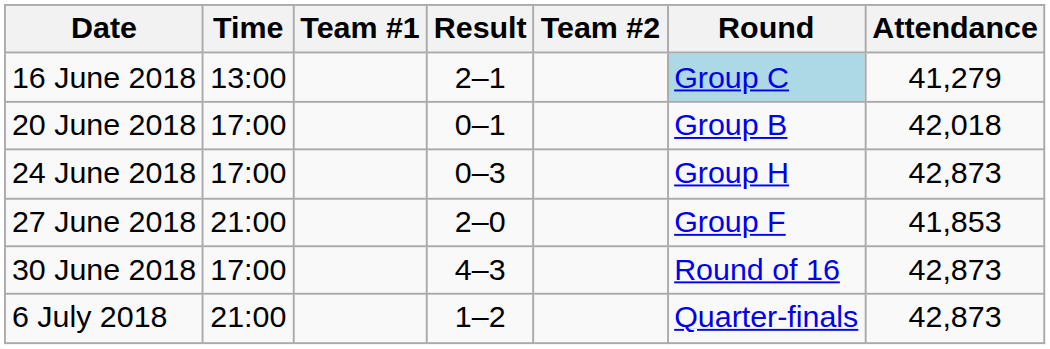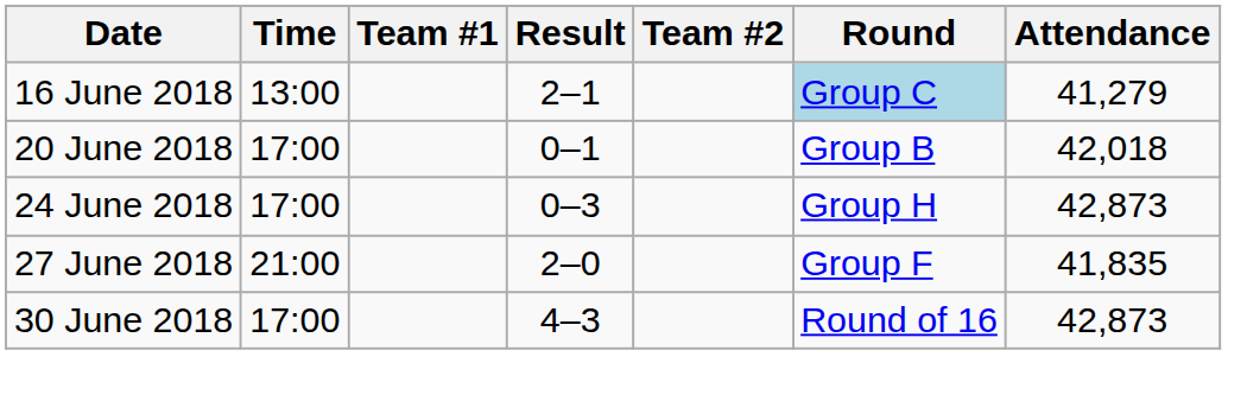 <table class="wikitable">
 <tr>
 <th>Date</th>
 <th>Time</th>
 <th>Team #1</th>
 <th>Result</th>
 <th>Team #2</th>
 <th>Round</th>
 <th>Attendance</th>
 </tr>
 <tr>
 <td>16 June 2018</td>
 <td>13:00</td>
 <td></td>
 <td style="text-align:center;">2–1</td>
 <td></td>
 <td style="background: lightblue;"><a href='#'>Group C</a></td>
 <td style="text-align:center;">41,279</td>
 </tr>
 <tr>
 <td>20 June 2018</td>
 <td>17:00</td>
 <td></td>
 <td style="text-align:center;">0–1</td>
 <td></td>
 <td><a href='#'>Group B</a></td>
 <td style="text-align:center;">42,018</td>
 </tr>
 <tr>
 <td>24 June 2018</td>
 <td>17:00</td>
 <td></td>
 <td style="text-align:center;">0–3</td>
 <td></td>
 <td><a href='#'>Group H</a></td>
 <td style="text-align:center;">42,873</td>
 </tr>
 <tr>
 <td>27 June 2018</td>
 <td>21:00</td>
 <td></td>
 <td style="text-align:center;">2–0</td>
 <td></td>
 <td><a href='#'>Group F</a></td>
-<td style="text-align:center;">41,853</td>
+<td style="text-align:center;">41,835</td>
 </tr>
 <tr>
 <td>30 June 2018</td>
 <td>17:00</td>
 <td></td>
 <td style="text-align:center;">4–3</td>
 <td></td>
 <td><a href='#'>Round of 16</a></td>
 <td style="text-align:center;">42,873</td>
 </tr>
-<tr>
-<td>6 July 2018</td>
-<td>21:00</td>
-<td></td>
-<td style="text-align:center;">1–2</td>
-<td></td>
-<td><a href='#'>Quarter-finals</a></td>
-<td style="text-align:center;">42,873</td>
-</tr>
 </table>
